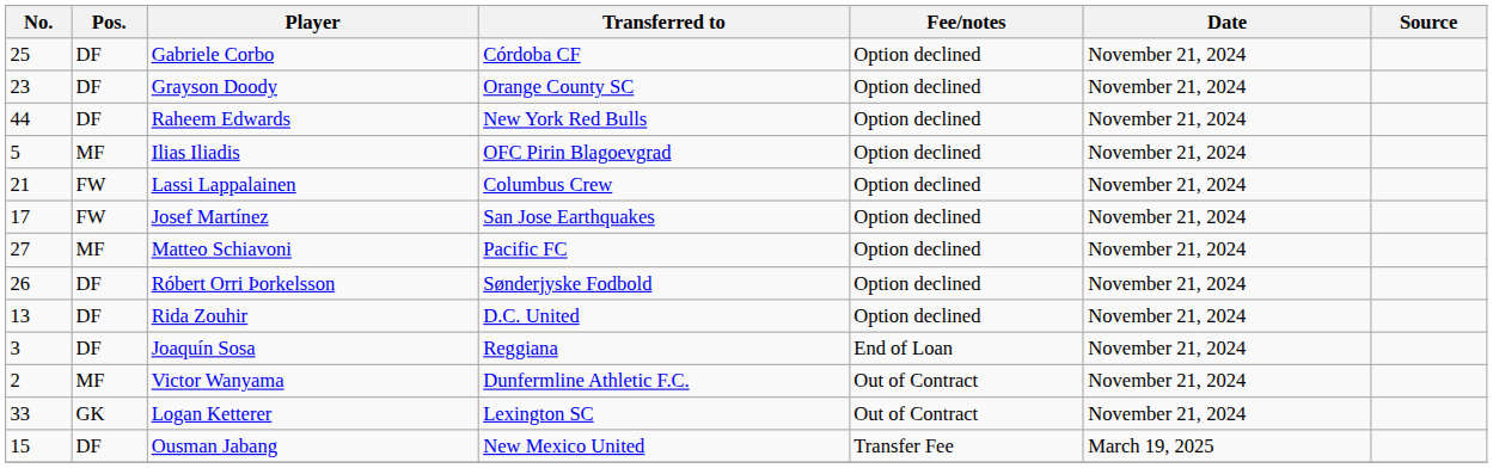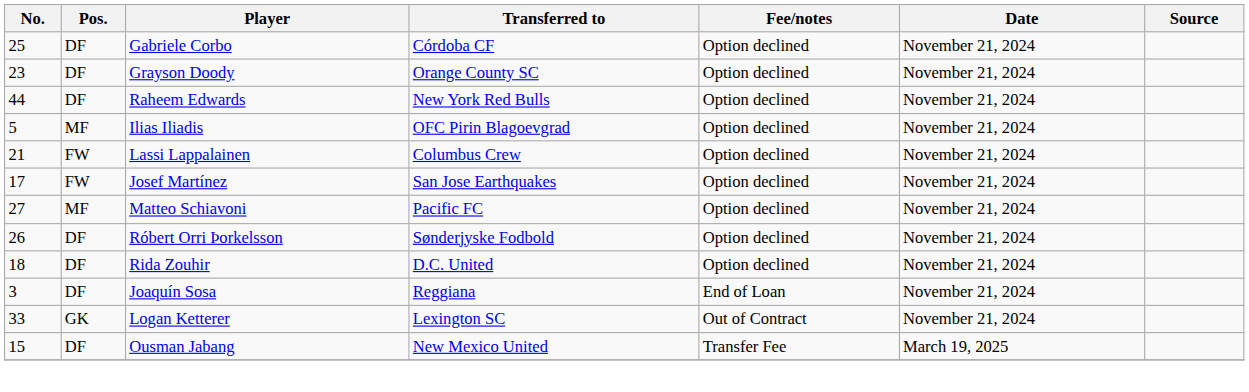 <table class="wikitable sortable" style="width:90%; text-align:center; font-size:95%; text-align:left;">
 <tr>
 <th>No.</th>
 <th>Pos.</th>
 <th>Player</th>
 <th>Transferred to</th>
 <th>Fee/notes</th>
 <th>Date</th>
 <th>Source</th>
 </tr>
 <tr>
 <td>25</td>
 <td>DF</td>
 <td> <a href='#'>Gabriele Corbo</a></td>
 <td>  <a href='#'>Córdoba CF</a></td>
 <td>Option declined</td>
 <td>November 21, 2024</td>
 <td></td>
 </tr>
 <tr>
 <td>23</td>
 <td>DF</td>
 <td> <a href='#'>Grayson Doody</a></td>
 <td> <a href='#'>Orange County SC</a></td>
 <td>Option declined</td>
 <td>November 21, 2024</td>
 <td></td>
 </tr>
 <tr>
 <td>44</td>
 <td>DF</td>
 <td> <a href='#'>Raheem Edwards</a></td>
 <td> <a href='#'>New York Red Bulls</a></td>
 <td>Option declined</td>
 <td>November 21, 2024</td>
 <td></td>
 </tr>
 <tr>
 <td>5</td>
 <td>MF</td>
 <td> <a href='#'>Ilias Iliadis</a></td>
 <td> <a href='#'>OFC Pirin Blagoevgrad</a></td>
 <td>Option declined</td>
 <td>November 21, 2024</td>
 <td></td>
 </tr>
 <tr>
 <td>21</td>
 <td>FW</td>
 <td> <a href='#'>Lassi Lappalainen</a></td>
 <td> <a href='#'>Columbus Crew</a></td>
 <td>Option declined</td>
 <td>November 21, 2024</td>
 <td></td>
 </tr>
 <tr>
 <td>17</td>
 <td>FW</td>
 <td> <a href='#'>Josef Martínez</a></td>
 <td> <a href='#'>San Jose Earthquakes</a></td>
 <td>Option declined</td>
 <td>November 21, 2024</td>
 <td></td>
 </tr>
 <tr>
 <td>27</td>
 <td>MF</td>
 <td> <a href='#'>Matteo Schiavoni</a></td>
 <td> <a href='#'>Pacific FC</a></td>
 <td>Option declined</td>
 <td>November 21, 2024</td>
 <td></td>
 </tr>
 <tr>
 <td>26</td>
 <td>DF</td>
 <td> <a href='#'>Róbert Orri Þorkelsson</a></td>
 <td> <a href='#'>Sønderjyske Fodbold</a></td>
 <td>Option declined</td>
 <td>November 21, 2024</td>
 <td></td>
 </tr>
 <tr>
-<td>13</td>
+<td>18</td>
 <td>DF</td>
 <td> <a href='#'>Rida Zouhir</a></td>
 <td> <a href='#'>D.C. United</a></td>
 <td>Option declined</td>
 <td>November 21, 2024</td>
 <td></td>
 </tr>
 <tr>
 <td>3</td>
 <td>DF</td>
 <td> <a href='#'>Joaquín Sosa</a></td>
 <td> <a href='#'>Reggiana</a></td>
 <td>End of Loan</td>
-<td>November 21, 2024</td>
-<td></td>
-</tr>
-<tr>
-<td>2</td>
-<td>MF</td>
-<td> <a href='#'>Victor Wanyama</a></td>
-<td> <a href='#'>Dunfermline Athletic F.C.</a></td>
-<td>Out of Contract</td>
 <td>November 21, 2024</td>
 <td></td>
 </tr>
 <tr>
 <td>33</td>
 <td>GK</td>
 <td> <a href='#'>Logan Ketterer</a></td>
 <td> <a href='#'>Lexington SC</a></td>
 <td>Out of Contract</td>
 <td>November 21, 2024</td>
 <td></td>
 </tr>
 <tr>
 <td>15</td>
 <td>DF</td>
 <td> <a href='#'>Ousman Jabang</a></td>
 <td> <a href='#'>New Mexico United</a></td>
 <td>Transfer Fee</td>
 <td>March 19, 2025</td>
 <td></td>
 </tr>
 <tr>
 </tr>
 </table>
